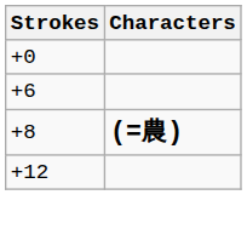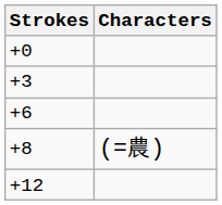 <table class="wikitable">
 <tr>
 <th>Strokes</th>
 <th>Characters</th>
 </tr>
 <tr>
 <td>+0</td>
 <td style="font-size: large;"></td>
 </tr>
 <tr>
+<td>+3</td>
+<td style="font-size: large;"></td>
+</tr>
+<tr>
 <td>+6</td>
 <td style="font-size: large;"></td>
 </tr>
 <tr>
 <td>+8</td>
-<td style="font-size: large;"><strong> (=農)</strong></td>
+<td style="font-size: large;"> (=農)</td>
 </tr>
 <tr>
 <td>+12</td>
 <td style="font-size: large;"></td>
 </tr>
 </table>
